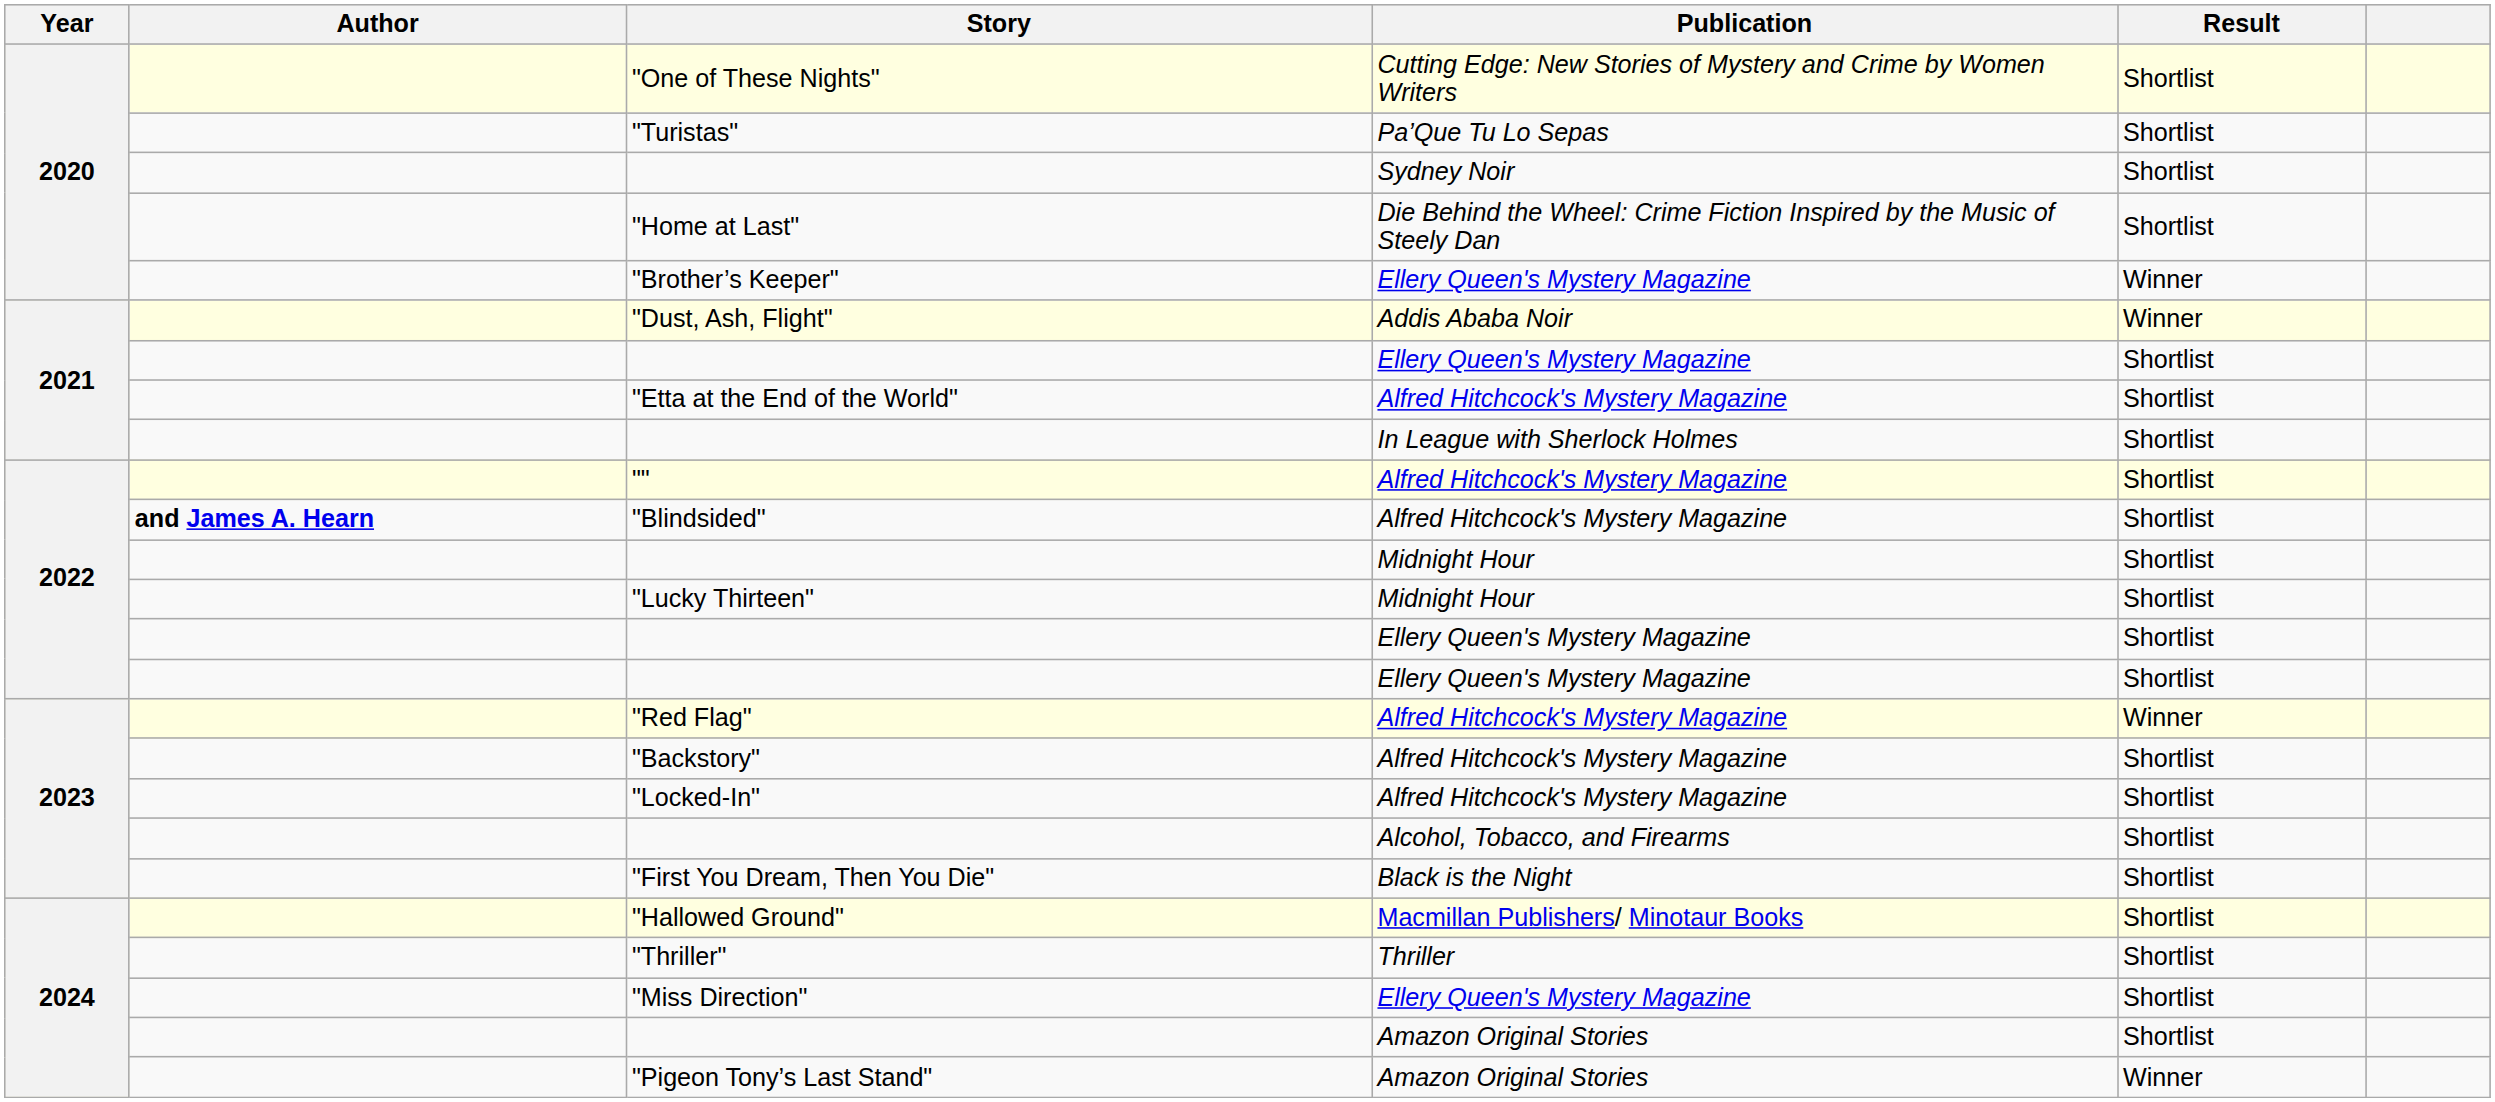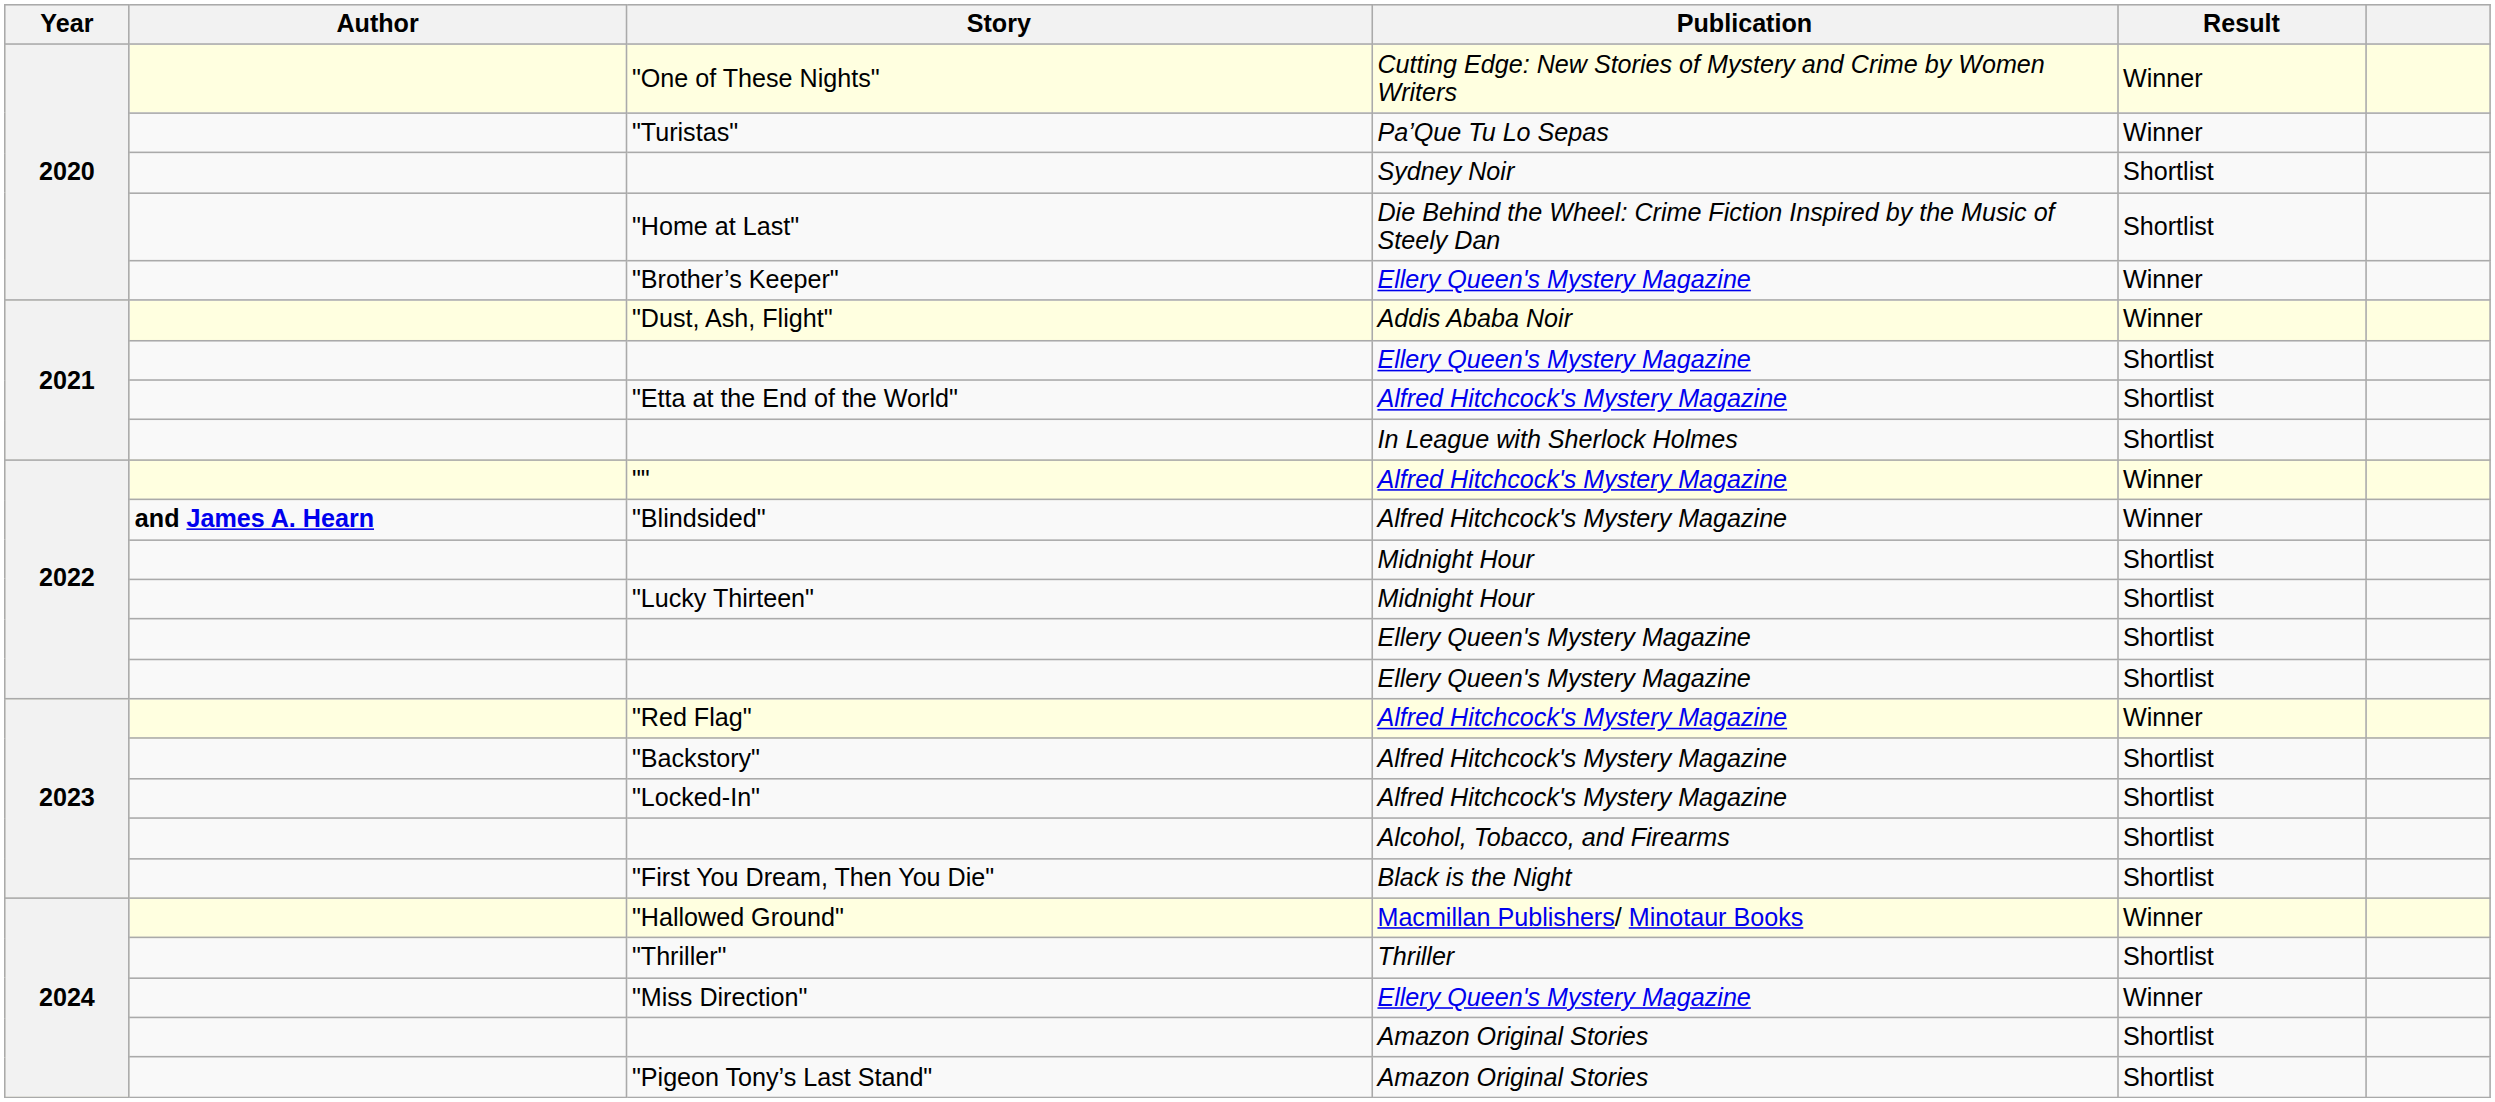 <table class="wikitable sortable mw-collapsible" style="width:100%">
 <tr>
 <th scope="col" width="5%">Year</th>
 <th scope="col" width="20%">Author</th>
 <th scope="col" width="30%">Story</th>
 <th scope="col" width="30%">Publication</th>
 <th scope="col" width="10%">Result</th>
 <th scope="col" width="5%"></th>
 </tr>
 <tr style="background:lightyellow;">
 <th rowspan="5">2020</th>
 <td></td>
 <td>"One of These Nights"</td>
 <td><em>Cutting Edge: New Stories of Mystery and Crime by Women Writers</em></td>
-<td>Shortlist</td>
+<td>Winner</td>
 <td></td>
 </tr>
 <tr>
 <td></td>
 <td>"Turistas"</td>
 <td><em>Pa’Que Tu Lo Sepas</em></td>
-<td>Shortlist</td>
+<td>Winner</td>
 <td></td>
 </tr>
 <tr>
 <td></td>
 <td></td>
 <td><em>Sydney Noir</em></td>
 <td>Shortlist</td>
 <td></td>
 </tr>
 <tr>
 <td></td>
 <td>"Home at Last"</td>
 <td><em>Die Behind the Wheel: Crime Fiction Inspired by the Music of Steely Dan</em></td>
 <td>Shortlist</td>
 <td></td>
 </tr>
 <tr>
 <td></td>
 <td>"Brother’s Keeper"</td>
 <td><em><a href='#'>Ellery Queen's Mystery Magazine</a></em></td>
 <td>Winner</td>
 <td></td>
 </tr>
 <tr style="background:lightyellow;">
 <th rowspan="4">2021</th>
 <td></td>
 <td>"Dust, Ash, Flight"</td>
 <td><em>Addis Ababa Noir</em></td>
 <td>Winner</td>
 <td></td>
 </tr>
 <tr>
 <td></td>
 <td></td>
 <td><em><a href='#'>Ellery Queen's Mystery Magazine</a></em></td>
 <td>Shortlist</td>
 <td></td>
 </tr>
 <tr>
 <td></td>
 <td>"Etta at the End of the World"</td>
 <td><em><a href='#'>Alfred Hitchcock's Mystery Magazine</a></em></td>
 <td>Shortlist</td>
 <td></td>
 </tr>
 <tr>
 <td></td>
 <td></td>
 <td><em>In League with Sherlock Holmes</em></td>
 <td>Shortlist</td>
 <td></td>
 </tr>
 <tr style="background:lightyellow;">
 <th rowspan="6">2022</th>
 <td></td>
 <td>""</td>
 <td><em><a href='#'>Alfred Hitchcock's Mystery Magazine</a></em></td>
-<td>Shortlist</td>
+<td>Winner</td>
 <td></td>
 </tr>
 <tr>
 <td><strong> and <a href='#'>James A. Hearn</a></strong></td>
 <td>"Blindsided"</td>
 <td><em>Alfred Hitchcock's Mystery Magazine</em></td>
-<td>Shortlist</td>
+<td>Winner</td>
 <td></td>
 </tr>
 <tr>
 <td></td>
 <td></td>
 <td><em>Midnight Hour</em></td>
 <td>Shortlist</td>
 <td></td>
 </tr>
 <tr>
 <td></td>
 <td>"Lucky Thirteen"</td>
 <td><em>Midnight Hour</em></td>
 <td>Shortlist</td>
 <td></td>
 </tr>
 <tr>
 <td></td>
 <td></td>
 <td><em>Ellery Queen's Mystery Magazine</em></td>
 <td>Shortlist</td>
 <td></td>
 </tr>
 <tr>
 <td></td>
 <td></td>
 <td><em>Ellery Queen's Mystery Magazine</em></td>
 <td>Shortlist</td>
 <td></td>
 </tr>
 <tr style="background:lightyellow;">
 <th rowspan="5">2023</th>
 <td></td>
 <td>"Red Flag"</td>
 <td><em><a href='#'>Alfred Hitchcock's Mystery Magazine</a></em></td>
 <td>Winner</td>
 <td></td>
 </tr>
 <tr>
 <td></td>
 <td>"Backstory"</td>
 <td><em>Alfred Hitchcock's Mystery Magazine</em></td>
 <td>Shortlist</td>
 <td></td>
 </tr>
 <tr>
 <td></td>
 <td>"Locked-In"</td>
 <td><em>Alfred Hitchcock's Mystery Magazine</em></td>
 <td>Shortlist</td>
 <td></td>
 </tr>
 <tr>
 <td></td>
 <td></td>
 <td><em>Alcohol, Tobacco, and Firearms</em></td>
 <td>Shortlist</td>
 <td></td>
 </tr>
 <tr>
 <td></td>
 <td>"First You Dream, Then You Die"</td>
 <td><em>Black is the Night</em></td>
 <td>Shortlist</td>
 <td></td>
 </tr>
 <tr style="background:lightyellow;">
 <th rowspan="5">2024</th>
 <td></td>
 <td>"Hallowed Ground"</td>
 <td><a href='#'>Macmillan Publishers</a>/ <a href='#'>Minotaur Books</a></td>
-<td>Shortlist</td>
+<td>Winner</td>
 <td></td>
 </tr>
 <tr>
 <td></td>
 <td>"Thriller"</td>
 <td><em>Thriller</em></td>
 <td>Shortlist</td>
 <td></td>
 </tr>
 <tr>
 <td></td>
 <td>"Miss Direction"</td>
 <td><em><a href='#'>Ellery Queen's Mystery Magazine</a></em></td>
-<td>Shortlist</td>
+<td>Winner</td>
 <td></td>
 </tr>
 <tr>
 <td></td>
 <td></td>
 <td><em>Amazon Original Stories</em></td>
 <td>Shortlist</td>
 <td></td>
 </tr>
 <tr>
 <td></td>
 <td>"Pigeon Tony’s Last Stand"</td>
 <td><em>Amazon Original Stories</em></td>
-<td>Winner</td>
+<td>Shortlist</td>
 <td></td>
 </tr>
 </table>
